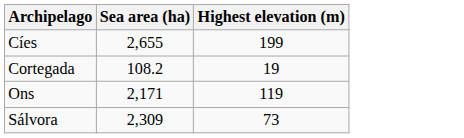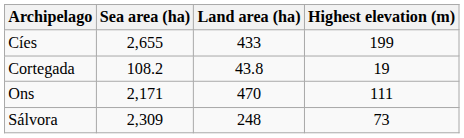 <table class="wikitable sortable">
 <tr>
 <th>Archipelago</th>
 <th>Sea area (ha)<br></th>
+<th>Land area (ha)<br></th>
 <th>Highest elevation (m)<br></th>
 </tr>
 <tr>
 <td>Cíes</td>
 <td align=center>2,655</td>
+<td align=center>433</td>
 <td align=center>199</td>
 </tr>
 <tr>
 <td>Cortegada</td>
 <td align=center>108.2</td>
+<td align=center>43.8</td>
 <td align=center>19</td>
 </tr>
 <tr>
 <td>Ons</td>
 <td align=center>2,171</td>
-<td align=center>119</td>
+<td align=center>470</td>
+<td align=center>111</td>
 </tr>
 <tr>
 <td>Sálvora</td>
 <td align=center>2,309</td>
+<td align=center>248</td>
 <td align=center>73</td>
 </tr>
 </table>
